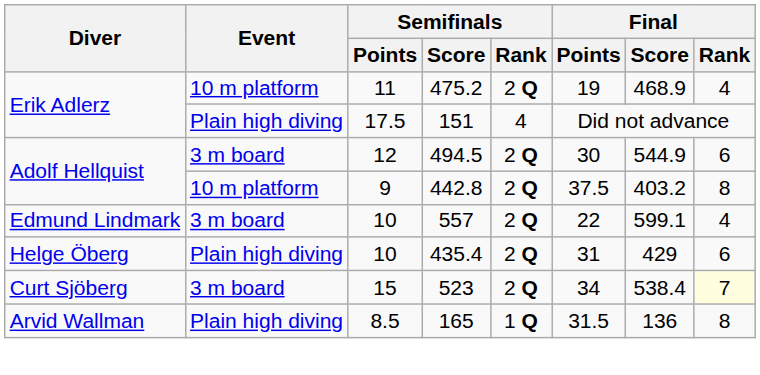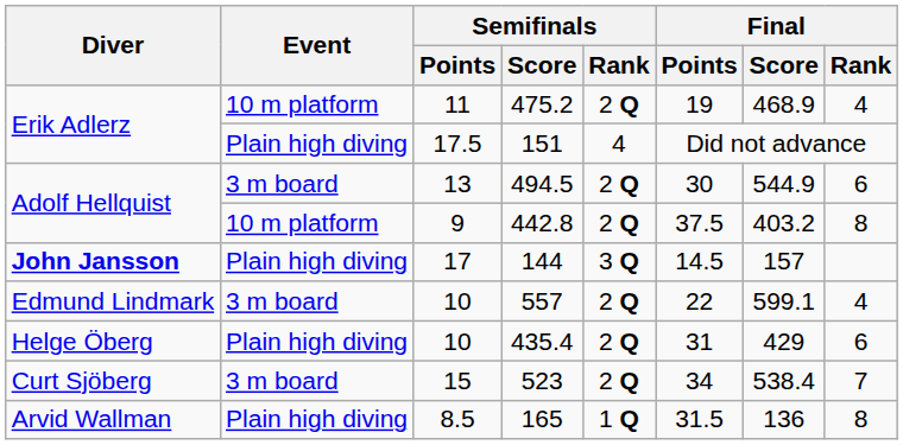 <table class=wikitable style="font-size:90%">
 <tr>
 <th rowspan=2>Diver</th>
 <th rowspan=2>Event</th>
 <th colspan=3>Semifinals</th>
 <th colspan=3>Final</th>
 </tr>
 <tr>
 <th>Points</th>
 <th>Score</th>
 <th>Rank</th>
 <th>Points</th>
 <th>Score</th>
 <th>Rank</th>
 </tr>
 <tr>
 <td rowspan=2><a href='#'>Erik Adlerz</a></td>
 <td><a href='#'>10 m platform</a></td>
 <td align=center>11</td>
 <td align=center>475.2</td>
 <td align=center>2 <strong>Q</strong></td>
 <td align=center>19</td>
 <td align=center>468.9</td>
 <td align=center>4</td>
 </tr>
 <tr>
 <td><a href='#'>Plain high diving</a></td>
 <td align=center>17.5</td>
 <td align=center>151</td>
 <td align=center>4</td>
 <td align=center colspan=3>Did not advance</td>
 </tr>
 <tr>
 <td rowspan=2><a href='#'>Adolf Hellquist</a></td>
 <td><a href='#'>3 m board</a></td>
-<td align=center>12</td>
+<td align=center>13</td>
 <td align=center>494.5</td>
 <td align=center>2 <strong>Q</strong></td>
 <td align=center>30</td>
 <td align=center>544.9</td>
 <td align=center>6</td>
 </tr>
 <tr>
 <td><a href='#'>10 m platform</a></td>
 <td align=center>9</td>
 <td align=center>442.8</td>
 <td align=center>2 <strong>Q</strong></td>
 <td align=center>37.5</td>
 <td align=center>403.2</td>
 <td align=center>8</td>
+</tr>
+<tr>
+<td><strong><a href='#'>John Jansson</a></strong></td>
+<td><a href='#'>Plain high diving</a></td>
+<td align=center>17</td>
+<td align=center>144</td>
+<td align=center>3 <strong>Q</strong></td>
+<td align=center>14.5</td>
+<td align=center>157</td>
+<td align=center></td>
 </tr>
 <tr>
 <td><a href='#'>Edmund Lindmark</a></td>
 <td><a href='#'>3 m board</a></td>
 <td align=center>10</td>
 <td align=center>557</td>
 <td align=center>2 <strong>Q</strong></td>
 <td align=center>22</td>
 <td align=center>599.1</td>
 <td align=center>4</td>
 </tr>
 <tr>
 <td><a href='#'>Helge Öberg</a></td>
 <td><a href='#'>Plain high diving</a></td>
 <td align=center>10</td>
 <td align=center>435.4</td>
 <td align=center>2 <strong>Q</strong></td>
 <td align=center>31</td>
 <td align=center>429</td>
 <td align=center>6</td>
 </tr>
 <tr>
 <td><a href='#'>Curt Sjöberg</a></td>
 <td><a href='#'>3 m board</a></td>
 <td align=center>15</td>
 <td align=center>523</td>
 <td align=center>2 <strong>Q</strong></td>
 <td align=center>34</td>
 <td align=center>538.4</td>
-<td align=center style="background: lightyellow;">7</td>
+<td align=center>7</td>
 </tr>
 <tr>
 <td><a href='#'>Arvid Wallman</a></td>
 <td><a href='#'>Plain high diving</a></td>
 <td align=center>8.5</td>
 <td align=center>165</td>
 <td align=center>1 <strong>Q</strong></td>
 <td align=center>31.5</td>
 <td align=center>136</td>
 <td align=center>8</td>
 </tr>
 </table>
